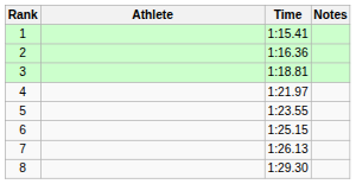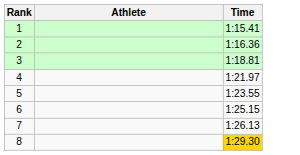 <table class="wikitable" style="text-align:center">
 <tr>
 <th>Rank</th>
 <th Style="width:18em">Athlete</th>
 <th>Time</th>
-<th>Notes</th>
 </tr>
 <tr style="background:#cfc">
 <td>1</td>
 <td style="text-align:left"></td>
 <td>1:15.41</td>
-<td></td>
 </tr>
 <tr style="background:#cfc">
 <td>2</td>
 <td style="text-align:left"></td>
 <td>1:16.36</td>
-<td></td>
 </tr>
 <tr style="background:#cfc">
 <td>3</td>
 <td style="text-align:left"></td>
 <td>1:18.81</td>
-<td></td>
 </tr>
 <tr>
 <td>4</td>
 <td style="text-align:left"></td>
 <td>1:21.97</td>
-<td></td>
 </tr>
 <tr>
 <td>5</td>
 <td style="text-align:left"></td>
 <td>1:23.55</td>
-<td></td>
 </tr>
 <tr>
 <td>6</td>
 <td style="text-align:left"></td>
 <td>1:25.15</td>
-<td></td>
 </tr>
 <tr>
 <td>7</td>
 <td style="text-align:left"></td>
 <td>1:26.13</td>
-<td></td>
 </tr>
 <tr>
 <td>8</td>
 <td style="text-align:left"></td>
-<td>1:29.30</td>
-<td></td>
+<td style="background: gold;">1:29.30</td>
 </tr>
 </table>
